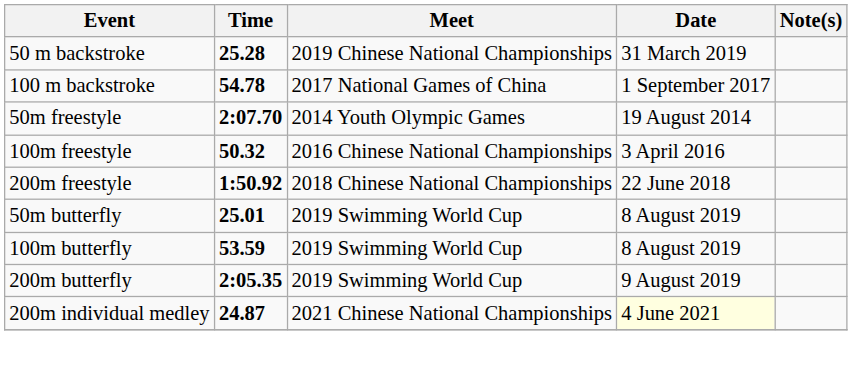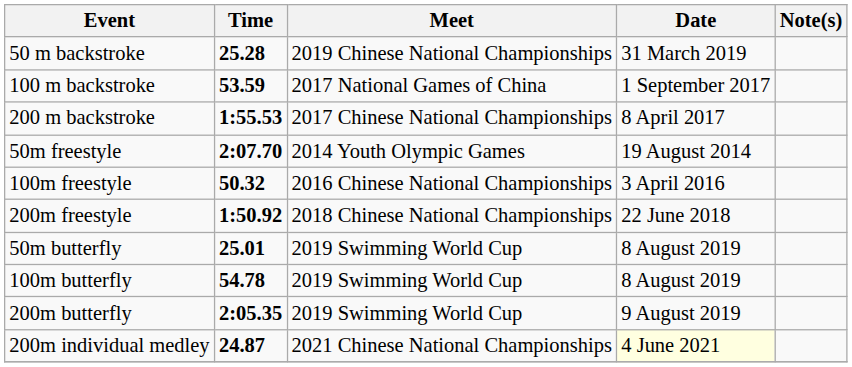 <table class="wikitable">
 <tr>
 <th>Event</th>
 <th>Time</th>
 <th>Meet</th>
 <th>Date</th>
 <th>Note(s)</th>
 </tr>
 <tr>
 <td>50 m backstroke</td>
 <td><strong>25.28</strong></td>
 <td>2019 Chinese National Championships</td>
 <td>31 March 2019</td>
 <td></td>
 </tr>
 <tr>
 <td>100 m backstroke</td>
-<td><strong>54.78</strong></td>
+<td><strong>53.59</strong></td>
 <td>2017 National Games of China</td>
 <td>1 September 2017</td>
+<td></td>
+</tr>
+<tr>
+<td>200 m backstroke</td>
+<td><strong>1:55.53</strong></td>
+<td>2017 Chinese National Championships</td>
+<td>8 April 2017</td>
 <td></td>
 </tr>
 <tr>
 <td>50m freestyle</td>
 <td><strong>2:07.70</strong></td>
 <td>2014 Youth Olympic Games</td>
 <td>19 August 2014</td>
 <td></td>
 </tr>
 <tr>
 <td>100m freestyle</td>
 <td><strong>50.32</strong></td>
 <td>2016 Chinese National Championships</td>
 <td>3 April 2016</td>
 <td></td>
 </tr>
 <tr>
 <td>200m freestyle</td>
 <td><strong>1:50.92</strong></td>
 <td>2018 Chinese National Championships</td>
 <td>22 June 2018</td>
 <td></td>
 </tr>
 <tr>
 <td>50m butterfly</td>
 <td><strong>25.01</strong></td>
 <td>2019 Swimming World Cup</td>
 <td>8 August 2019</td>
 <td></td>
 </tr>
 <tr>
 <td>100m butterfly</td>
-<td><strong>53.59</strong></td>
+<td><strong>54.78</strong></td>
 <td>2019 Swimming World Cup</td>
 <td>8 August 2019</td>
 <td></td>
 </tr>
 <tr>
 <td>200m butterfly</td>
 <td><strong>2:05.35</strong></td>
 <td>2019 Swimming World Cup</td>
 <td>9 August 2019</td>
 <td></td>
 </tr>
 <tr>
 <td>200m individual medley</td>
 <td><strong>24.87</strong></td>
 <td>2021 Chinese National Championships</td>
 <td style="background: lightyellow;">4 June 2021</td>
 <td></td>
 </tr>
 <tr>
 </tr>
 </table>
